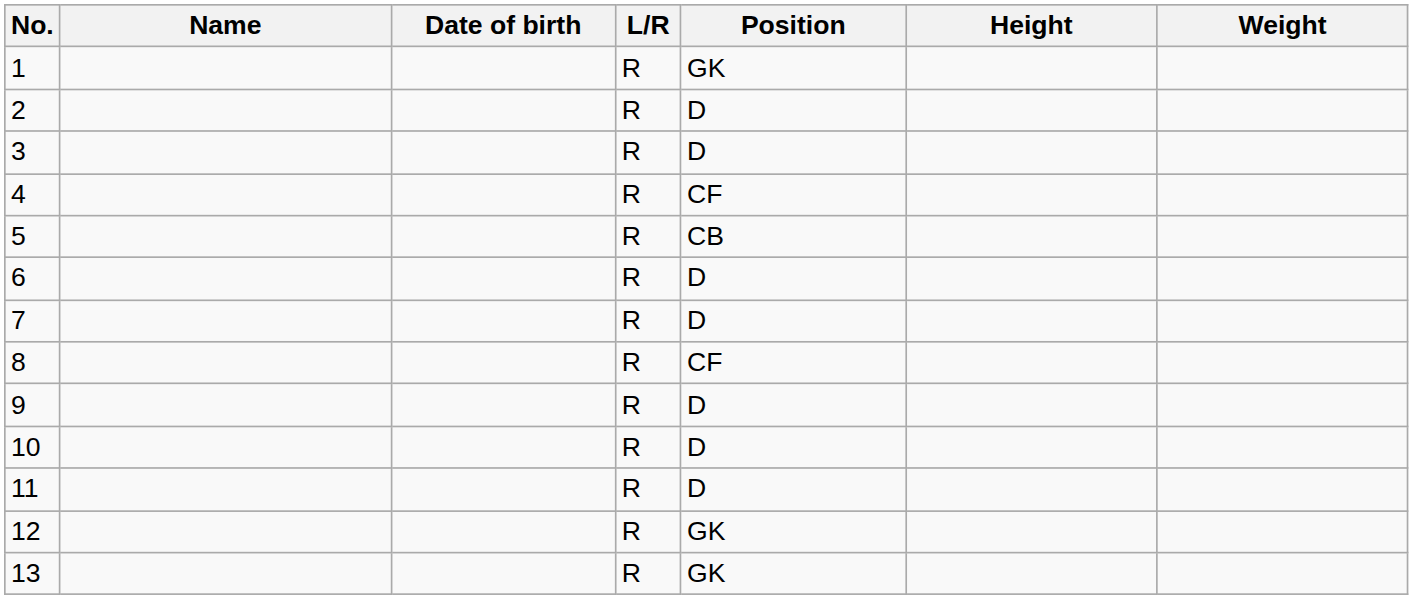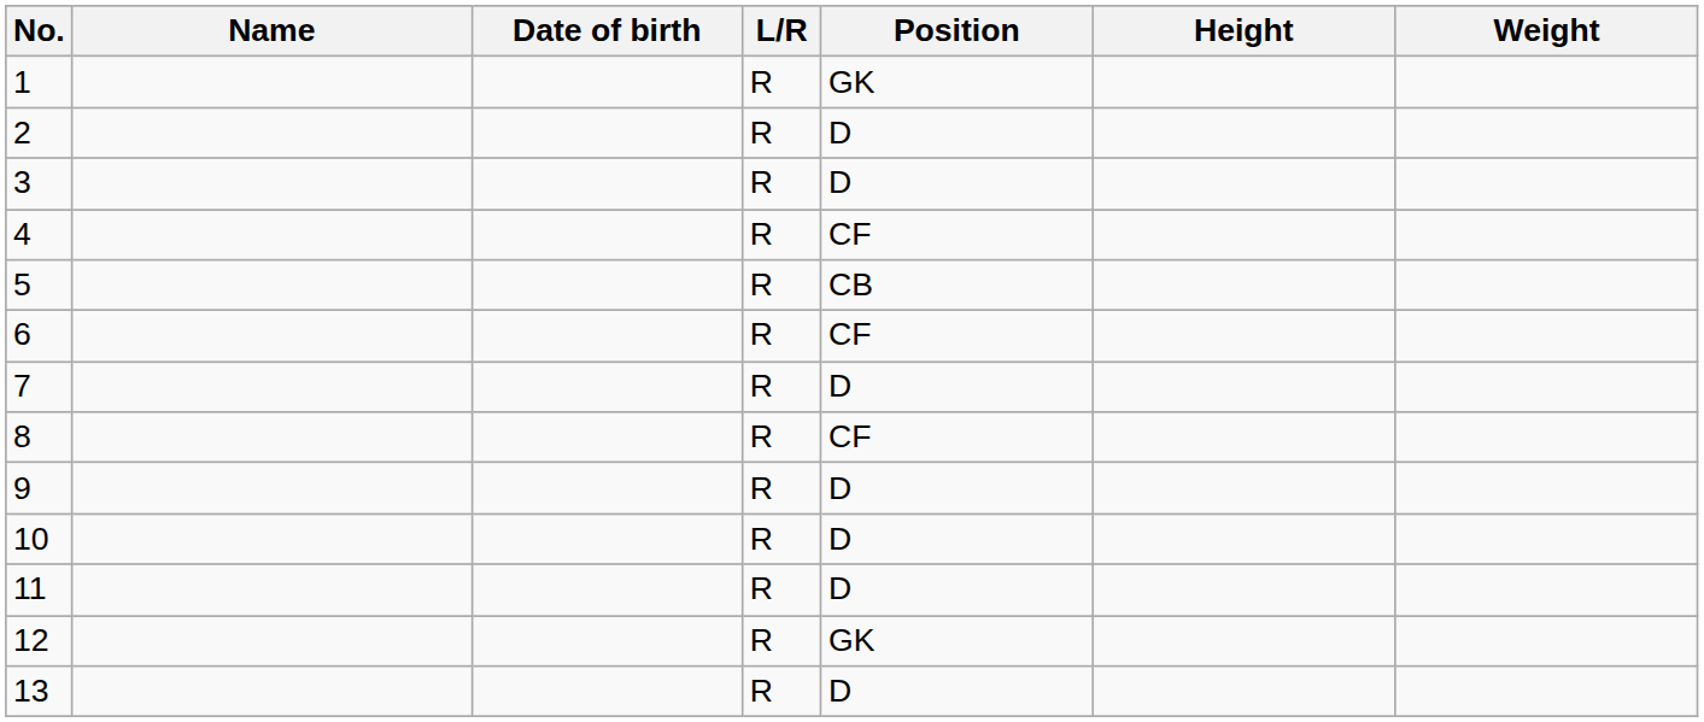 <table class=wikitable sortable style=font-size:100%; text-align:center;>
 <tr>
 <th>No.</th>
 <th style=width:12em>Name</th>
 <th style=width:8em>Date of birth</th>
 <th style=width:2em>L/R</th>
 <th style=width:8em>Position</th>
 <th style=width:9em>Height</th>
 <th style=width:9em>Weight</th>
 </tr>
 <tr>
 <td>1</td>
 <td align=left></td>
 <td></td>
 <td>R</td>
 <td>GK</td>
 <td></td>
 <td></td>
 </tr>
 <tr>
 <td>2</td>
 <td align=left></td>
 <td></td>
 <td>R</td>
 <td>D</td>
 <td></td>
 <td></td>
 </tr>
 <tr>
 <td>3</td>
 <td align=left></td>
 <td></td>
 <td>R</td>
 <td>D</td>
 <td></td>
 <td></td>
 </tr>
 <tr>
 <td>4</td>
 <td align=left></td>
 <td></td>
 <td>R</td>
 <td>CF</td>
 <td></td>
 <td></td>
 </tr>
 <tr>
 <td>5</td>
 <td align=left></td>
 <td></td>
 <td>R</td>
 <td>CB</td>
 <td></td>
 <td></td>
 </tr>
 <tr>
 <td>6</td>
 <td align=left></td>
 <td></td>
 <td>R</td>
-<td>D</td>
+<td>CF</td>
 <td></td>
 <td></td>
 </tr>
 <tr>
 <td>7</td>
 <td align=left></td>
 <td></td>
 <td>R</td>
 <td>D</td>
 <td></td>
 <td></td>
 </tr>
 <tr>
 <td>8</td>
 <td align=left></td>
 <td></td>
 <td>R</td>
 <td>CF</td>
 <td></td>
 <td></td>
 </tr>
 <tr>
 <td>9</td>
 <td align=left></td>
 <td></td>
 <td>R</td>
 <td>D</td>
 <td></td>
 <td></td>
 </tr>
 <tr>
 <td>10</td>
 <td align=left></td>
 <td></td>
 <td>R</td>
 <td>D</td>
 <td></td>
 <td></td>
 </tr>
 <tr>
 <td>11</td>
 <td align=left></td>
 <td></td>
 <td>R</td>
 <td>D</td>
 <td></td>
 <td></td>
 </tr>
 <tr>
 <td>12</td>
 <td align=left></td>
 <td></td>
 <td>R</td>
 <td>GK</td>
 <td></td>
 <td></td>
 </tr>
 <tr>
 <td>13</td>
 <td align=left></td>
 <td></td>
 <td>R</td>
-<td>GK</td>
+<td>D</td>
 <td></td>
 <td></td>
 </tr>
 </table>
